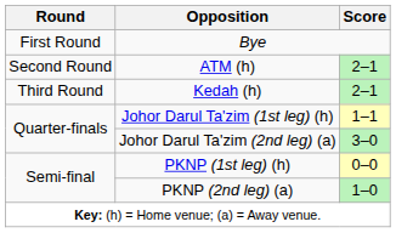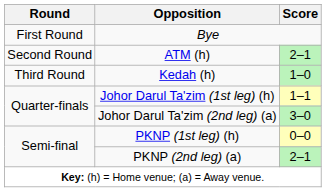 <table class="wikitable" style="text-align:center">
 <tr>
 <th>Round</th>
 <th>Opposition</th>
 <th>Score</th>
 </tr>
 <tr>
 <td>First Round</td>
 <td colspan=2><em>Bye</em></td>
 </tr>
 <tr>
 <td>Second Round</td>
 <td><a href='#'>ATM</a> (h)</td>
 <td style="background:#BBF3BB;">2–1</td>
 </tr>
 <tr>
 <td>Third Round</td>
 <td><a href='#'>Kedah</a> (h)</td>
-<td style="background:#BBF3BB;">2–1</td>
+<td style="background:#BBF3BB;">1–0</td>
 </tr>
 <tr>
 <td rowspan="2">Quarter-finals</td>
 <td><a href='#'>Johor Darul Ta'zim</a> <em>(1st leg)</em> (h)</td>
 <td style="background:#FFFFBB;">1–1</td>
 </tr>
 <tr>
 <td>Johor Darul Ta'zim <em>(2nd leg)</em> (a)</td>
 <td style="background:#BBF3BB;">3–0</td>
 </tr>
 <tr>
 <td rowspan="2">Semi-final</td>
 <td><a href='#'>PKNP</a> <em>(1st leg)</em> (h)</td>
 <td style="background:#FFFFBB;">0–0</td>
 </tr>
 <tr>
 <td>PKNP <em>(2nd leg)</em> (a)</td>
-<td style="background:#BBF3BB;">1–0</td>
+<td style="background:#BBF3BB;">2–1</td>
 </tr>
 <tr>
 <td colspan="4" style="background-color:white"><small><strong>Key:</strong> (h) = Home venue; (a) = Away venue.</small></td>
 </tr>
 </table>
